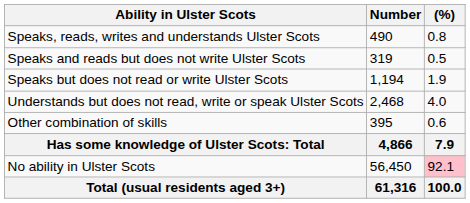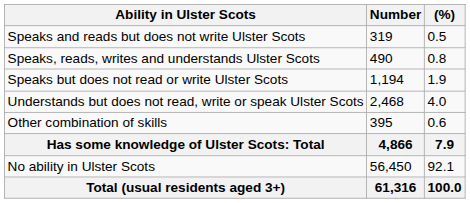 <table class="wikitable">
 <tr>
 <th>Ability in Ulster Scots</th>
 <th>Number</th>
 <th>(%)</th>
 </tr>
 <tr>
+<td>Speaks and reads but does not write Ulster Scots</td>
+<td>319</td>
+<td>0.5</td>
+</tr>
+<tr>
 <td>Speaks, reads, writes and understands Ulster Scots</td>
 <td>490</td>
 <td>0.8</td>
-</tr>
-<tr>
-<td>Speaks and reads but does not write Ulster Scots</td>
-<td>319</td>
-<td>0.5</td>
 </tr>
 <tr>
 <td>Speaks but does not read or write Ulster Scots</td>
 <td>1,194</td>
 <td>1.9</td>
 </tr>
 <tr>
 <td>Understands but does not read, write or speak Ulster Scots</td>
 <td>2,468</td>
 <td>4.0</td>
 </tr>
 <tr>
 <td>Other combination of skills</td>
 <td>395</td>
 <td>0.6</td>
 </tr>
 <tr>
 <th>Has some knowledge of Ulster Scots: Total</th>
 <th>4,866</th>
 <th>7.9</th>
 </tr>
 <tr>
 <td>No ability in Ulster Scots</td>
 <td>56,450</td>
-<td style="background: pink;">92.1</td>
+<td>92.1</td>
 </tr>
 <tr>
 <th>Total (usual residents aged 3+)</th>
 <th>61,316</th>
 <th>100.0</th>
 </tr>
 </table>
